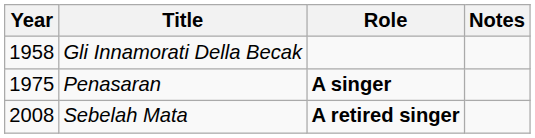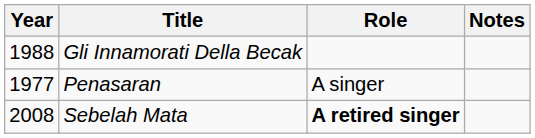 <table class="wikitable sortable">
 <tr>
 <th>Year</th>
 <th>Title</th>
 <th>Role</th>
 <th>Notes</th>
 </tr>
 <tr>
-<td>1958</td>
+<td>1988</td>
 <td><em>Gli Innamorati Della Becak</em></td>
 <td></td>
 <td></td>
 </tr>
 <tr>
-<td>1975</td>
+<td>1977</td>
 <td><em>Penasaran</em></td>
-<td><strong>A singer</strong></td>
+<td>A singer</td>
 <td></td>
 </tr>
 <tr>
 <td>2008</td>
 <td><em>Sebelah Mata</em></td>
 <td><strong>A retired singer</strong></td>
 <td></td>
 </tr>
 </table>
